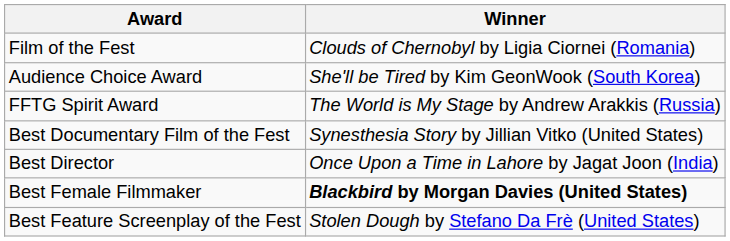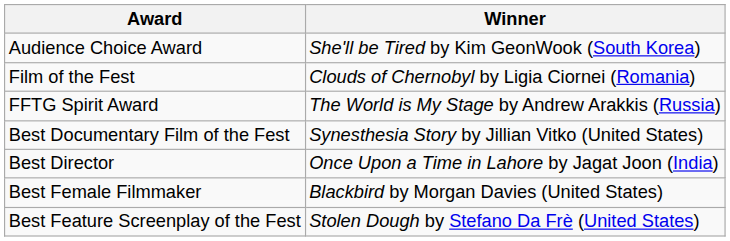 <table class="wikitable">
 <tr>
 <th>Award</th>
 <th>Winner</th>
 </tr>
 <tr>
+<td>Audience Choice Award</td>
+<td><em>She'll be Tired</em> by Kim GeonWook (<a href='#'>South Korea</a>)</td>
+</tr>
+<tr>
 <td>Film of the Fest</td>
 <td><em>Clouds of Chernobyl</em> by Ligia Ciornei (<a href='#'>Romania</a>)</td>
-</tr>
-<tr>
-<td>Audience Choice Award</td>
-<td><em>She'll be Tired</em> by Kim GeonWook (<a href='#'>South Korea</a>)</td>
 </tr>
 <tr>
 <td>FFTG Spirit Award</td>
 <td><em>The World is My Stage</em> by Andrew Arakkis (<a href='#'>Russia</a>)</td>
 </tr>
 <tr>
 <td>Best Documentary Film of the Fest</td>
 <td><em>Synesthesia Story</em> by Jillian Vitko (United States)</td>
 </tr>
 <tr>
 <td>Best Director</td>
 <td><em>Once Upon a Time in Lahore</em> by Jagat Joon (<a href='#'>India</a>)</td>
 </tr>
 <tr>
 <td>Best Female Filmmaker</td>
-<td><strong><em>Blackbird</em> by Morgan Davies (United States)</strong></td>
+<td><em>Blackbird</em> by Morgan Davies (United States)</td>
 </tr>
 <tr>
 <td>Best Feature Screenplay of the Fest</td>
 <td><em>Stolen Dough</em> by <a href='#'>Stefano Da Frè</a> (<a href='#'>United States</a>)</td>
 </tr>
 </table>
